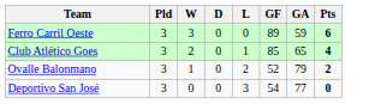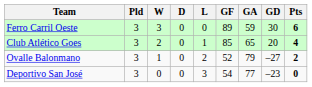 <table class="wikitable" style="text-align: center;">
 <tr>
 <th width="190">Team</th>
 <th width="30">Pld</th>
 <th width="30">W</th>
 <th width="30">D</th>
 <th width="30">L</th>
 <th width="30">GF</th>
 <th width="30">GA</th>
+<th width="30">GD</th>
 <th width="30">Pts</th>
 </tr>
 <tr bgcolor=#ccffcc>
 <td align="left"> <a href='#'>Ferro Carril Oeste</a></td>
 <td>3</td>
 <td>3</td>
 <td>0</td>
 <td>0</td>
 <td>89</td>
 <td>59</td>
+<td>30</td>
 <td><strong>6</strong></td>
 </tr>
 <tr bgcolor=#ccffcc>
 <td align="left"> <a href='#'>Club Atlético Goes</a></td>
 <td>3</td>
 <td>2</td>
 <td>0</td>
 <td>1</td>
 <td>85</td>
 <td>65</td>
+<td>20</td>
 <td><strong>4</strong></td>
 </tr>
 <tr>
 <td align="left"> <a href='#'>Ovalle Balonmano</a></td>
 <td>3</td>
 <td>1</td>
 <td>0</td>
 <td>2</td>
 <td>52</td>
 <td>79</td>
+<td>–27</td>
 <td><strong>2</strong></td>
 </tr>
 <tr>
 <td align="left"> <a href='#'>Deportivo San José</a></td>
 <td>3</td>
 <td>0</td>
 <td>0</td>
 <td>3</td>
 <td>54</td>
 <td>77</td>
+<td>–23</td>
 <td><strong>0</strong></td>
 </tr>
 </table>
